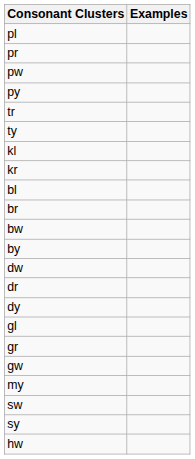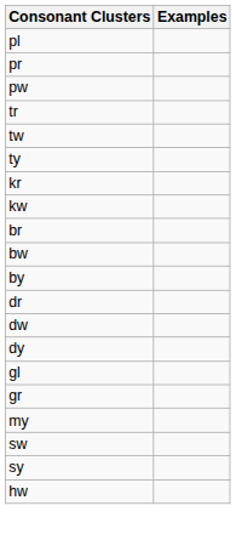 <table class="wikitable">
 <tr>
 <th>Consonant Clusters</th>
 <th>Examples</th>
 </tr>
 <tr>
 <td>pl</td>
 <td></td>
 </tr>
 <tr>
 <td>pr</td>
 <td></td>
 </tr>
 <tr>
 <td>pw</td>
 <td></td>
 </tr>
 <tr>
-<td>py</td>
+<td>tr</td>
 <td></td>
 </tr>
 <tr>
-<td>tr</td>
+<td>tw</td>
 <td></td>
 </tr>
 <tr>
 <td>ty</td>
 <td></td>
 </tr>
 <tr>
-<td>kl</td>
-<td></td>
-</tr>
-<tr>
 <td>kr</td>
 <td></td>
 </tr>
 <tr>
-<td>bl</td>
+<td>kw</td>
 <td></td>
 </tr>
 <tr>
 <td>br</td>
 <td></td>
 </tr>
 <tr>
 <td>bw</td>
 <td></td>
 </tr>
 <tr>
 <td>by</td>
 <td></td>
 </tr>
 <tr>
-<td>dw</td>
+<td>dr</td>
 <td></td>
 </tr>
 <tr>
-<td>dr</td>
+<td>dw</td>
 <td></td>
 </tr>
 <tr>
 <td>dy</td>
 <td></td>
 </tr>
 <tr>
 <td>gl</td>
 <td></td>
 </tr>
 <tr>
 <td>gr</td>
-<td></td>
-</tr>
-<tr>
-<td>gw</td>
 <td></td>
 </tr>
 <tr>
 <td>my</td>
 <td></td>
 </tr>
 <tr>
 <td>sw</td>
 <td></td>
 </tr>
 <tr>
 <td>sy</td>
 <td></td>
 </tr>
 <tr>
 <td>hw</td>
 <td></td>
 </tr>
 </table>
